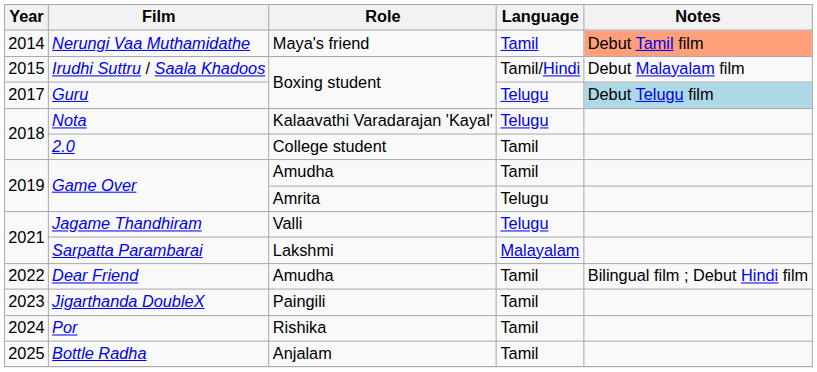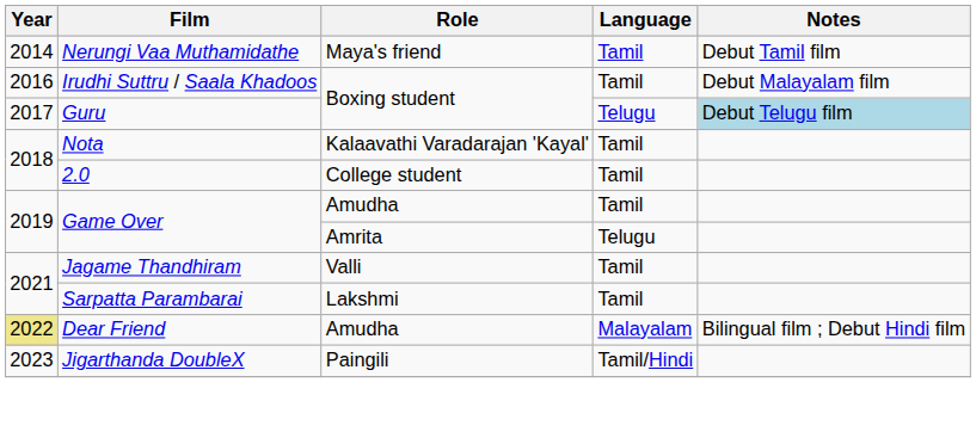 <table class="wikitable sortable">
 <tr style="background:#ccc; text-align:center;">
 <th>Year</th>
 <th>Film</th>
 <th>Role</th>
 <th>Language</th>
 <th>Notes</th>
 </tr>
 <tr>
 <td>2014</td>
 <td><em><a href='#'>Nerungi Vaa Muthamidathe</a></em></td>
 <td>Maya's friend</td>
 <td><a href='#'>Tamil</a></td>
-<td style="background: lightsalmon;">Debut <a href='#'>Tamil</a> film</td>
+<td>Debut <a href='#'>Tamil</a> film</td>
 </tr>
 <tr>
-<td rowspan="1">2015</td>
+<td rowspan="1">2016</td>
 <td><em><a href='#'>Irudhi Suttru</a></em> /  <em><a href='#'>Saala Khadoos</a></em></td>
 <td rowspan="2">Boxing student</td>
-<td>Tamil/<a href='#'>Hindi</a></td>
+<td>Tamil</td>
 <td>Debut <a href='#'>Malayalam</a> film</td>
 </tr>
 <tr>
 <td rowspan="1">2017</td>
 <td><em><a href='#'>Guru</a></em></td>
 <td><a href='#'>Telugu</a></td>
 <td style="background: lightblue;">Debut <a href='#'>Telugu</a> film</td>
 </tr>
 <tr>
 <td rowspan=2>2018</td>
 <td><em><a href='#'>Nota</a></em></td>
 <td>Kalaavathi Varadarajan 'Kayal'</td>
-<td><a href='#'>Telugu</a></td>
+<td>Tamil</td>
 <td></td>
 </tr>
 <tr>
 <td><em><a href='#'>2.0</a></em></td>
 <td>College student</td>
 <td>Tamil</td>
 <td></td>
 </tr>
 <tr>
 <td rowspan="2">2019</td>
 <td rowspan="2"><em><a href='#'>Game Over</a></em></td>
 <td>Amudha</td>
 <td>Tamil</td>
 <td></td>
 </tr>
 <tr>
 <td>Amrita</td>
 <td>Telugu</td>
 <td></td>
 </tr>
 <tr>
 <td rowspan=2>2021</td>
 <td><em><a href='#'>Jagame Thandhiram</a></em></td>
 <td>Valli</td>
-<td><a href='#'>Telugu</a></td>
+<td>Tamil</td>
 <td></td>
 </tr>
 <tr>
 <td><em><a href='#'>Sarpatta Parambarai</a></em></td>
 <td>Lakshmi</td>
-<td><a href='#'>Malayalam</a></td>
+<td>Tamil</td>
 <td></td>
 </tr>
 <tr>
-<td>2022</td>
+<td style="background: khaki;">2022</td>
 <td><em><a href='#'>Dear Friend</a></em></td>
 <td>Amudha</td>
-<td>Tamil</td>
+<td><a href='#'>Malayalam</a></td>
 <td>Bilingual film ; Debut <a href='#'>Hindi</a> film</td>
 </tr>
 <tr>
 <td>2023</td>
 <td><em><a href='#'>Jigarthanda DoubleX</a></em></td>
 <td>Paingili</td>
-<td>Tamil</td>
-<td></td>
-</tr>
-<tr>
-<td>2024</td>
-<td><em><a href='#'>Por</a></em></td>
-<td>Rishika</td>
-<td>Tamil</td>
-<td></td>
-</tr>
-<tr>
-<td>2025</td>
-<td><em><a href='#'>Bottle Radha</a></em></td>
-<td>Anjalam</td>
-<td>Tamil</td>
+<td>Tamil/<a href='#'>Hindi</a></td>
 <td></td>
 </tr>
 <tr>
 </tr>
 </table>
